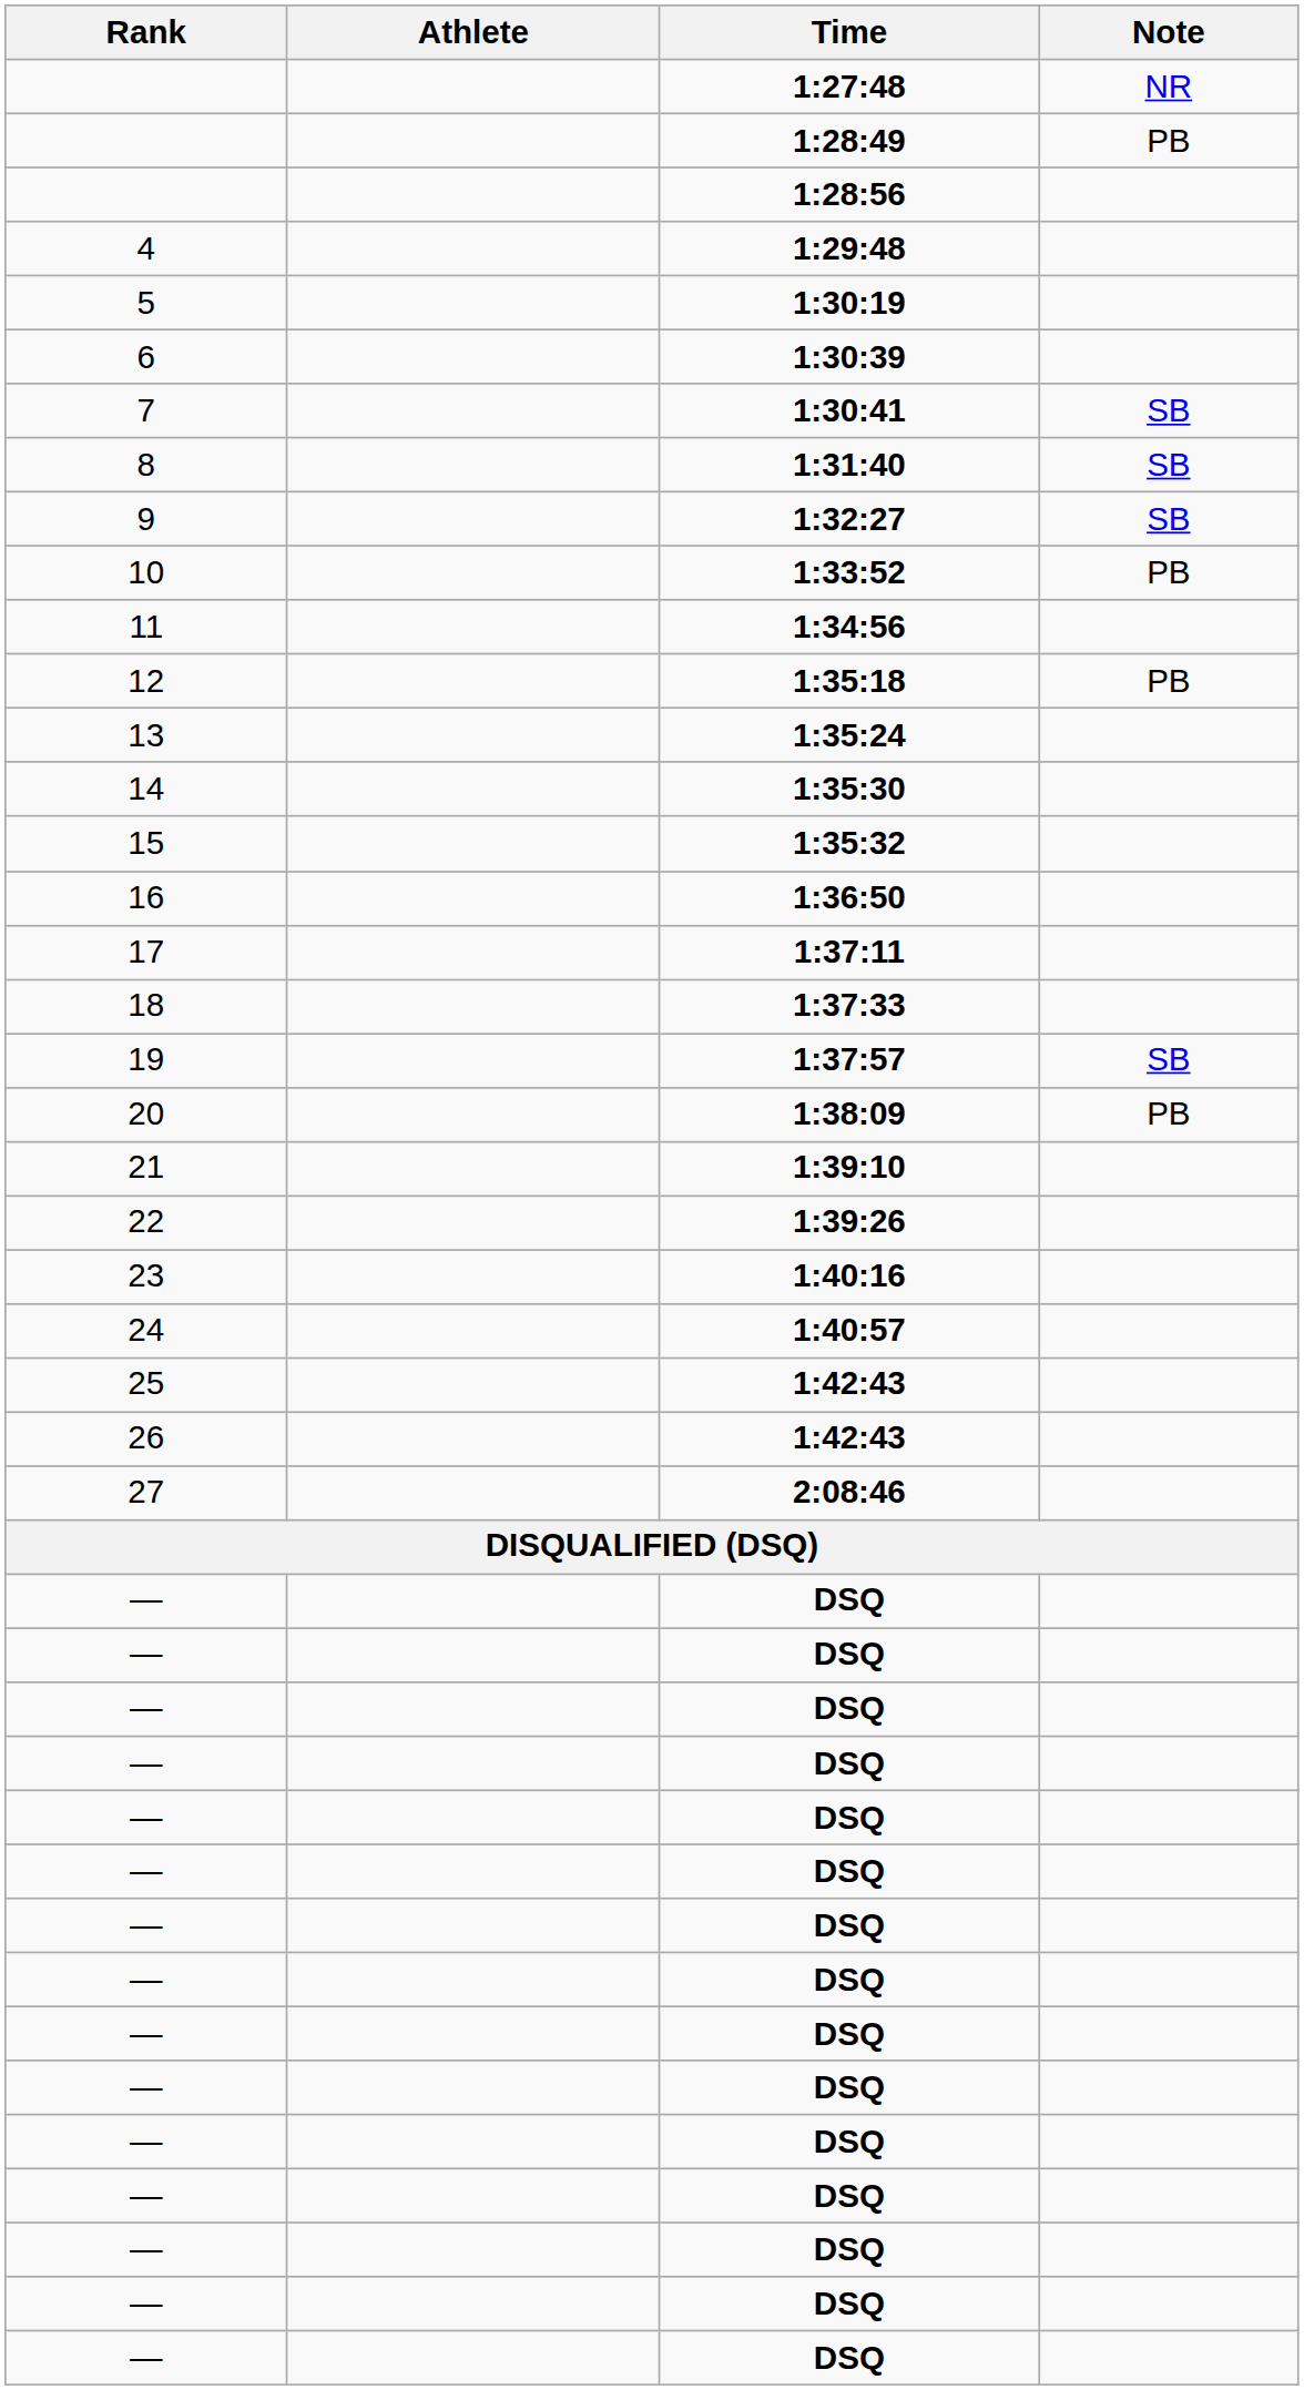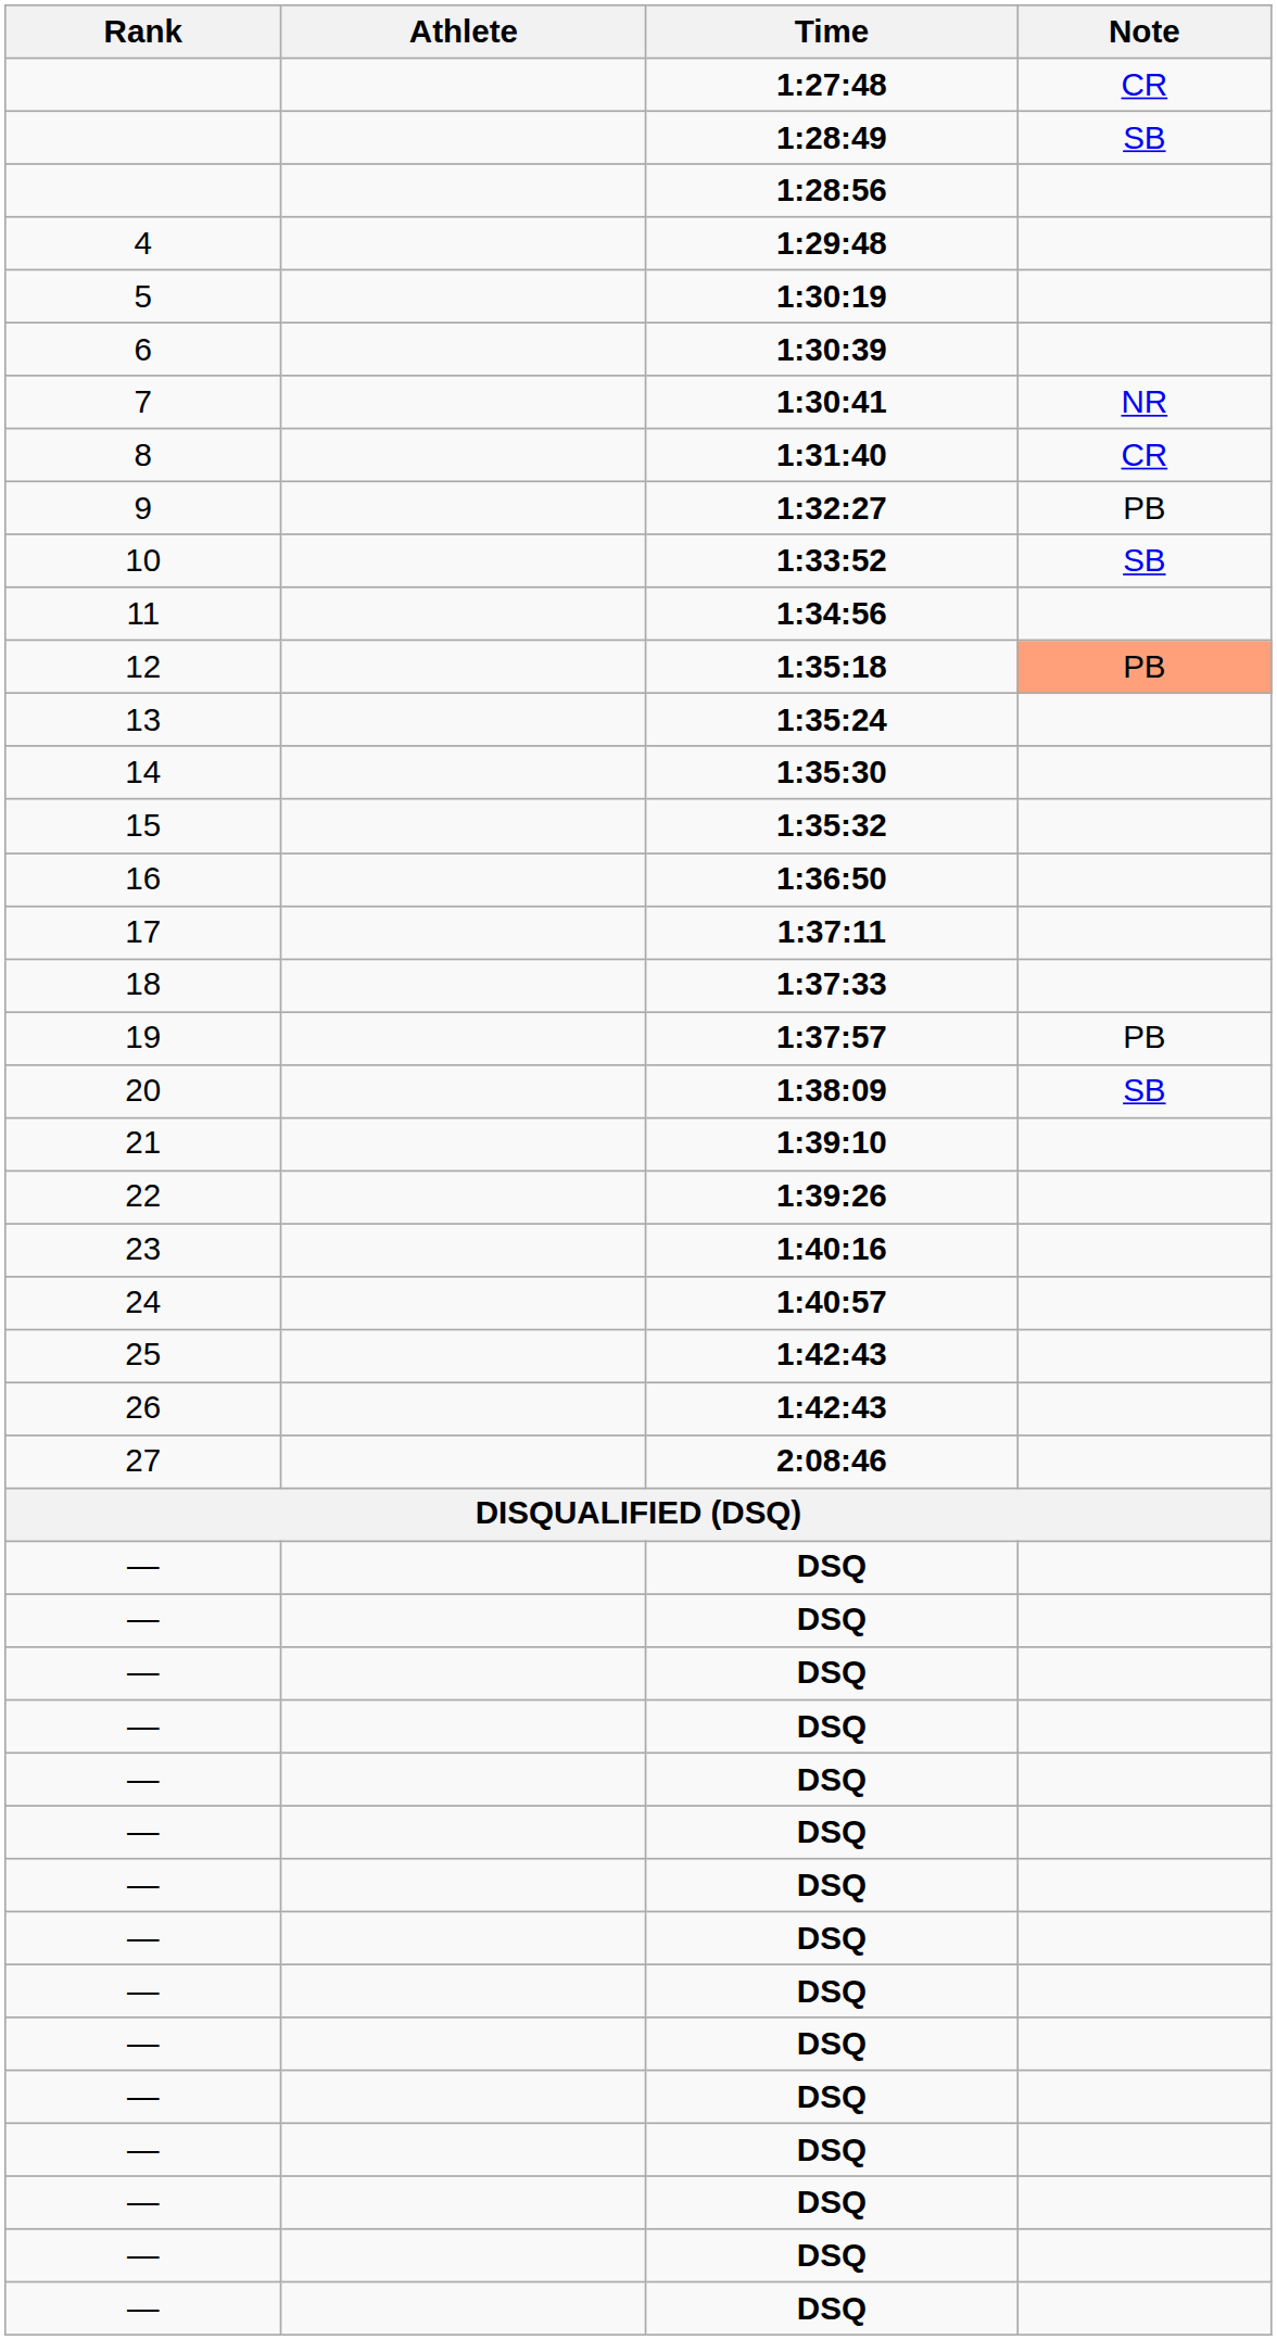 <table class="wikitable" style=" text-align:center; font-size:110%;" width="55%">
 <tr>
 <th>Rank</th>
 <th>Athlete</th>
 <th>Time</th>
 <th>Note</th>
 </tr>
 <tr>
 <td></td>
 <td align=left></td>
 <td><strong>1:27:48</strong></td>
-<td><a href='#'>NR</a></td>
+<td><a href='#'>CR</a></td>
 </tr>
 <tr>
 <td></td>
 <td align=left></td>
 <td><strong>1:28:49</strong></td>
-<td>PB</td>
+<td><a href='#'>SB</a></td>
 </tr>
 <tr>
 <td></td>
 <td align=left></td>
 <td><strong>1:28:56</strong></td>
 <td></td>
 </tr>
 <tr>
 <td>4</td>
 <td align=left></td>
 <td><strong>1:29:48</strong></td>
 <td></td>
 </tr>
 <tr>
 <td>5</td>
 <td align=left></td>
 <td><strong>1:30:19</strong></td>
 <td></td>
 </tr>
 <tr>
 <td>6</td>
 <td align=left></td>
 <td><strong>1:30:39</strong></td>
 <td></td>
 </tr>
 <tr>
 <td>7</td>
 <td align=left></td>
 <td><strong>1:30:41</strong></td>
-<td><a href='#'>SB</a></td>
+<td><a href='#'>NR</a></td>
 </tr>
 <tr>
 <td>8</td>
 <td align=left></td>
 <td><strong>1:31:40</strong></td>
-<td><a href='#'>SB</a></td>
+<td><a href='#'>CR</a></td>
 </tr>
 <tr>
 <td>9</td>
 <td align=left></td>
 <td><strong>1:32:27</strong></td>
-<td><a href='#'>SB</a></td>
+<td>PB</td>
 </tr>
 <tr>
 <td>10</td>
 <td align=left></td>
 <td><strong>1:33:52</strong></td>
-<td>PB</td>
+<td><a href='#'>SB</a></td>
 </tr>
 <tr>
 <td>11</td>
 <td align=left></td>
 <td><strong>1:34:56</strong></td>
 <td></td>
 </tr>
 <tr>
 <td>12</td>
 <td align=left></td>
 <td><strong>1:35:18</strong></td>
-<td>PB</td>
+<td style="background: lightsalmon;">PB</td>
 </tr>
 <tr>
 <td>13</td>
 <td align=left></td>
 <td><strong>1:35:24</strong></td>
 <td></td>
 </tr>
 <tr>
 <td>14</td>
 <td align=left></td>
 <td><strong>1:35:30</strong></td>
 <td></td>
 </tr>
 <tr>
 <td>15</td>
 <td align=left></td>
 <td><strong>1:35:32</strong></td>
 <td></td>
 </tr>
 <tr>
 <td>16</td>
 <td align=left></td>
 <td><strong>1:36:50</strong></td>
 <td></td>
 </tr>
 <tr>
 <td>17</td>
 <td align=left></td>
 <td><strong>1:37:11</strong></td>
 <td></td>
 </tr>
 <tr>
 <td>18</td>
 <td align=left></td>
 <td><strong>1:37:33</strong></td>
 <td></td>
 </tr>
 <tr>
 <td>19</td>
 <td align=left></td>
 <td><strong>1:37:57</strong></td>
-<td><a href='#'>SB</a></td>
+<td>PB</td>
 </tr>
 <tr>
 <td>20</td>
 <td align=left></td>
 <td><strong>1:38:09</strong></td>
-<td>PB</td>
+<td><a href='#'>SB</a></td>
 </tr>
 <tr>
 <td>21</td>
 <td align=left></td>
 <td><strong>1:39:10</strong></td>
 <td></td>
 </tr>
 <tr>
 <td>22</td>
 <td align=left></td>
 <td><strong>1:39:26</strong></td>
 <td></td>
 </tr>
 <tr>
 <td>23</td>
 <td align=left></td>
 <td><strong>1:40:16</strong></td>
 <td></td>
 </tr>
 <tr>
 <td>24</td>
 <td align=left></td>
 <td><strong>1:40:57</strong></td>
 <td></td>
 </tr>
 <tr>
 <td>25</td>
 <td align=left></td>
 <td><strong>1:42:43</strong></td>
 <td></td>
 </tr>
 <tr>
 <td>26</td>
 <td align=left></td>
 <td><strong>1:42:43</strong></td>
 <td></td>
 </tr>
 <tr>
 <td>27</td>
 <td align=left></td>
 <td><strong>2:08:46</strong></td>
 <td></td>
 </tr>
 <tr>
 <th colspan="4">DISQUALIFIED (DSQ)</th>
 </tr>
 <tr>
 <td>—</td>
 <td align=left></td>
 <td><strong>DSQ </strong></td>
 <td></td>
 </tr>
 <tr>
 <td>—</td>
 <td align=left></td>
 <td><strong>DSQ </strong></td>
 <td></td>
 </tr>
 <tr>
 <td>—</td>
 <td align=left></td>
 <td><strong>DSQ </strong></td>
 <td></td>
 </tr>
 <tr>
 <td>—</td>
 <td align=left></td>
 <td><strong>DSQ </strong></td>
 <td></td>
 </tr>
 <tr>
 <td>—</td>
 <td align=left></td>
 <td><strong>DSQ </strong></td>
 <td></td>
 </tr>
 <tr>
 <td>—</td>
 <td align=left></td>
 <td><strong>DSQ </strong></td>
 <td></td>
 </tr>
 <tr>
 <td>—</td>
 <td align=left></td>
 <td><strong>DSQ </strong></td>
 <td></td>
 </tr>
 <tr>
 <td>—</td>
 <td align=left></td>
 <td><strong>DSQ </strong></td>
 <td></td>
 </tr>
 <tr>
 <td>—</td>
 <td align=left></td>
 <td><strong>DSQ </strong></td>
 <td></td>
 </tr>
 <tr>
 <td>—</td>
 <td align=left></td>
 <td><strong>DSQ </strong></td>
 <td></td>
 </tr>
 <tr>
 <td>—</td>
 <td align=left></td>
 <td><strong>DSQ </strong></td>
 <td></td>
 </tr>
 <tr>
 <td>—</td>
 <td align=left></td>
 <td><strong>DSQ </strong></td>
 <td></td>
 </tr>
 <tr>
 <td>—</td>
 <td align=left></td>
 <td><strong>DSQ </strong></td>
 <td></td>
 </tr>
 <tr>
 <td>—</td>
 <td align=left></td>
 <td><strong>DSQ </strong></td>
 <td></td>
 </tr>
 <tr>
 <td>—</td>
 <td align=left></td>
 <td><strong>DSQ </strong></td>
 <td></td>
 </tr>
 </table>
